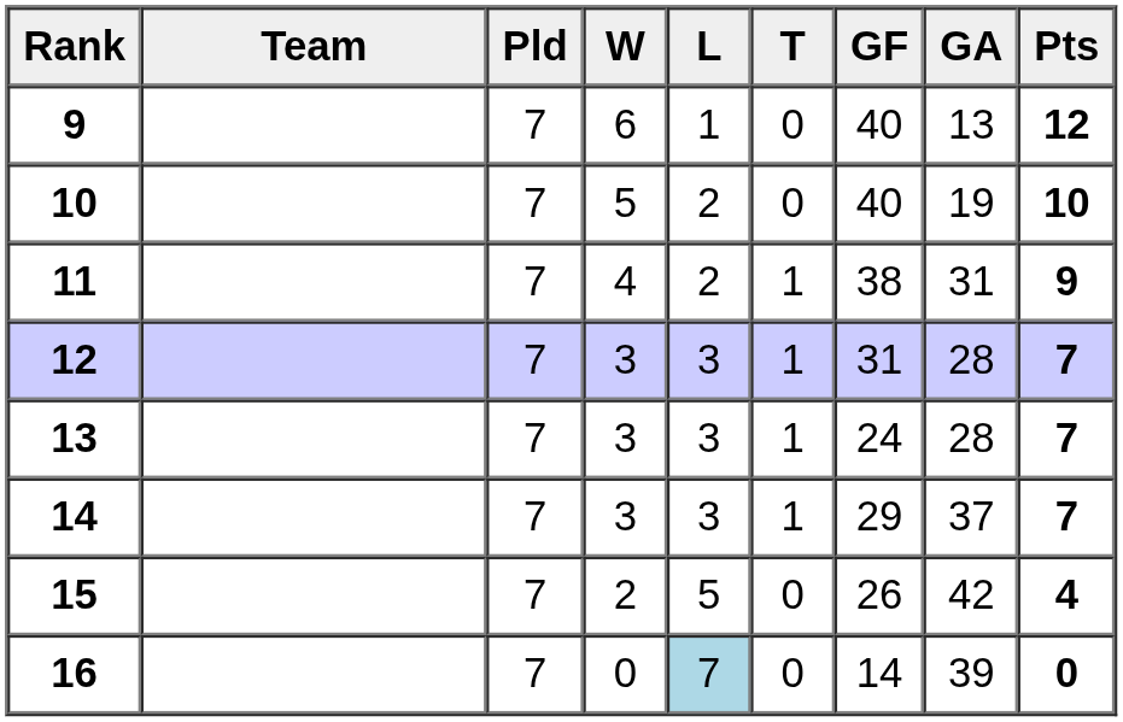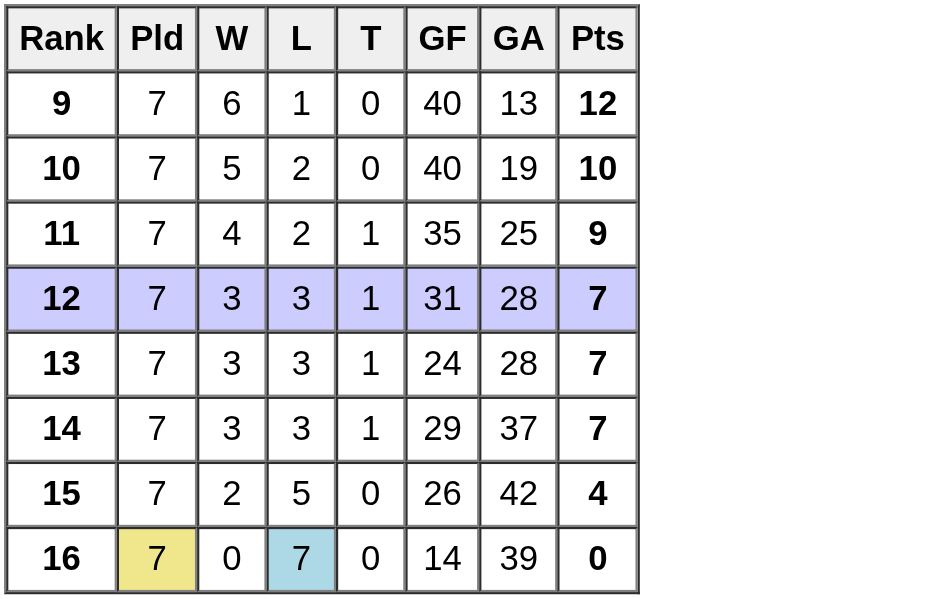 <table border=1 cellpadding=5 cellspacing=0>
 <tr>
 <th bgcolor="#efefef" width="20">Rank</th>
-<th bgcolor="#efefef" width="120">Team</th>
 <th bgcolor="#efefef" width="20">Pld</th>
 <th bgcolor="#efefef" width="20">W</th>
 <th bgcolor="#efefef" width="20">L</th>
 <th bgcolor="#efefef" width="20">T</th>
 <th bgcolor="#efefef" width="20">GF</th>
 <th bgcolor="#efefef" width="20">GA</th>
 <th bgcolor="#efefef" width="20">Pts</th>
 </tr>
 <tr align=center>
 <td><strong>9</strong></td>
-<td align=left></td>
 <td>7</td>
 <td>6</td>
 <td>1</td>
 <td>0</td>
 <td>40</td>
 <td>13</td>
 <td><strong>12</strong></td>
 </tr>
 <tr align=center>
 <td><strong>10</strong></td>
-<td align=left></td>
 <td>7</td>
 <td>5</td>
 <td>2</td>
 <td>0</td>
 <td>40</td>
 <td>19</td>
 <td><strong>10</strong></td>
 </tr>
 <tr align=center>
 <td><strong>11</strong></td>
-<td align=left></td>
 <td>7</td>
 <td>4</td>
 <td>2</td>
 <td>1</td>
-<td>38</td>
-<td>31</td>
+<td>35</td>
+<td>25</td>
 <td><strong>9</strong></td>
 </tr>
 <tr align=center bgcolor="ccccff">
 <td><strong>12</strong></td>
-<td align=left></td>
 <td>7</td>
 <td>3</td>
 <td>3</td>
 <td>1</td>
 <td>31</td>
 <td>28</td>
 <td><strong>7</strong></td>
 </tr>
 <tr align=center>
 <td><strong>13</strong></td>
-<td align=left></td>
 <td>7</td>
 <td>3</td>
 <td>3</td>
 <td>1</td>
 <td>24</td>
 <td>28</td>
 <td><strong>7</strong></td>
 </tr>
 <tr align=center>
 <td><strong>14</strong></td>
-<td align=left></td>
 <td>7</td>
 <td>3</td>
 <td>3</td>
 <td>1</td>
 <td>29</td>
 <td>37</td>
 <td><strong>7</strong></td>
 </tr>
 <tr align=center>
 <td><strong>15</strong></td>
-<td align=left></td>
 <td>7</td>
 <td>2</td>
 <td>5</td>
 <td>0</td>
 <td>26</td>
 <td>42</td>
 <td><strong>4</strong></td>
 </tr>
 <tr align=center>
 <td><strong>16</strong></td>
-<td align=left></td>
-<td>7</td>
+<td style="background: khaki;">7</td>
 <td>0</td>
 <td style="background: lightblue;">7</td>
 <td>0</td>
 <td>14</td>
 <td>39</td>
 <td><strong>0</strong></td>
 </tr>
 </table>
